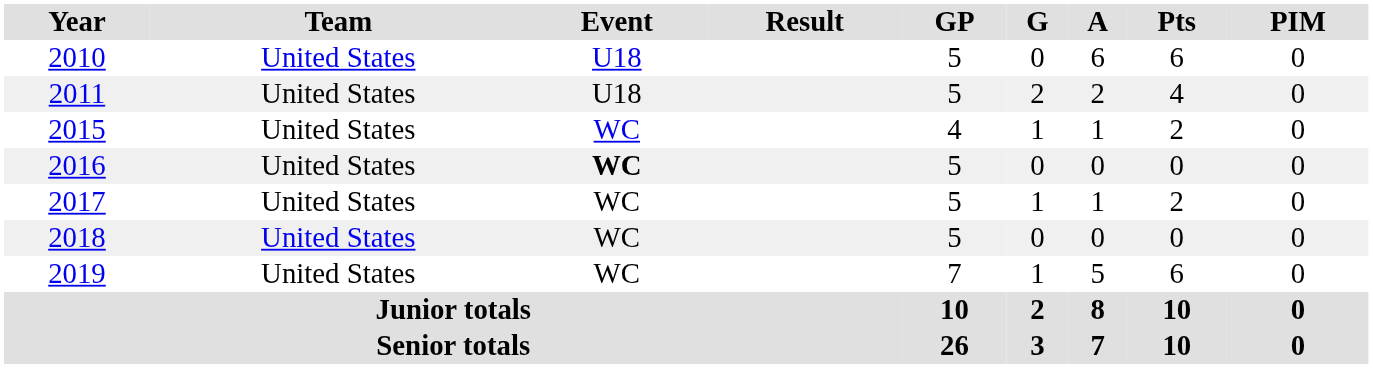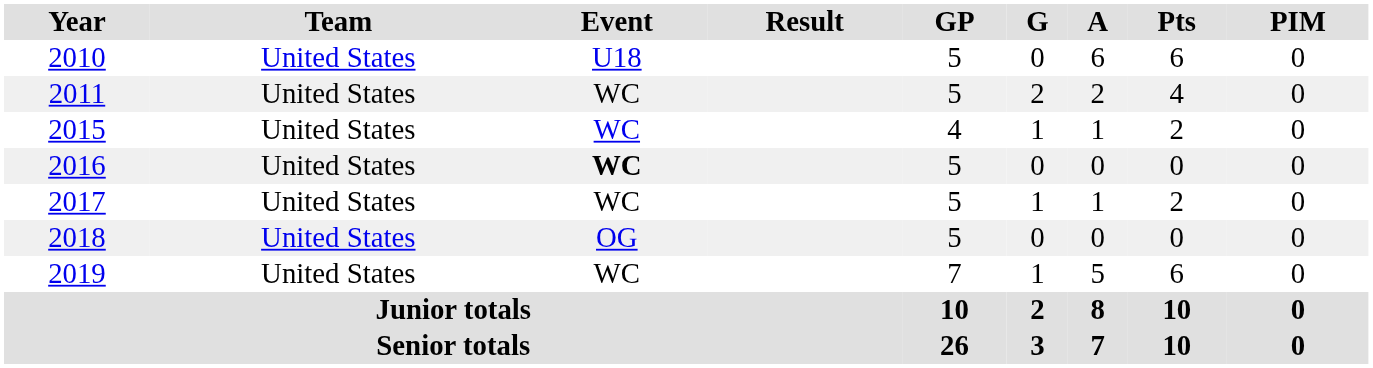 <table border="0" cellpadding="1" cellspacing="0" style="text-align:center; width:60%">
 <tr style="background:#e0e0e0;">
 <th>Year</th>
 <th>Team</th>
 <th>Event</th>
 <th>Result</th>
 <th>GP</th>
 <th>G</th>
 <th>A</th>
 <th>Pts</th>
 <th>PIM</th>
 </tr>
 <tr>
 <td><a href='#'>2010</a></td>
 <td><a href='#'>United States</a></td>
 <td><a href='#'>U18</a></td>
 <td></td>
 <td>5</td>
 <td>0</td>
 <td>6</td>
 <td>6</td>
 <td>0</td>
 </tr>
 <tr style="background:#f0f0f0;">
 <td><a href='#'>2011</a></td>
 <td>United States</td>
-<td>U18</td>
+<td>WC</td>
 <td></td>
 <td>5</td>
 <td>2</td>
 <td>2</td>
 <td>4</td>
 <td>0</td>
 </tr>
 <tr>
 <td><a href='#'>2015</a></td>
 <td>United States</td>
 <td><a href='#'>WC</a></td>
 <td></td>
 <td>4</td>
 <td>1</td>
 <td>1</td>
 <td>2</td>
 <td>0</td>
 </tr>
 <tr style="background:#f0f0f0;">
 <td><a href='#'>2016</a></td>
 <td>United States</td>
 <td><strong>WC</strong></td>
 <td></td>
 <td>5</td>
 <td>0</td>
 <td>0</td>
 <td>0</td>
 <td>0</td>
 </tr>
 <tr>
 <td><a href='#'>2017</a></td>
 <td>United States</td>
 <td>WC</td>
 <td></td>
 <td>5</td>
 <td>1</td>
 <td>1</td>
 <td>2</td>
 <td>0</td>
 </tr>
 <tr style="background:#f0f0f0;">
 <td><a href='#'>2018</a></td>
 <td><a href='#'>United States</a></td>
-<td>WC</td>
+<td><a href='#'>OG</a></td>
 <td></td>
 <td>5</td>
 <td>0</td>
 <td>0</td>
 <td>0</td>
 <td>0</td>
 </tr>
 <tr>
 <td><a href='#'>2019</a></td>
 <td>United States</td>
 <td>WC</td>
 <td></td>
 <td>7</td>
 <td>1</td>
 <td>5</td>
 <td>6</td>
 <td>0</td>
 </tr>
 <tr bgcolor="#e0e0e0">
 <th colspan=4>Junior totals</th>
 <th>10</th>
 <th>2</th>
 <th>8</th>
 <th>10</th>
 <th>0</th>
 </tr>
 <tr bgcolor="#e0e0e0">
 <th colspan=4>Senior totals</th>
 <th>26</th>
 <th>3</th>
 <th>7</th>
 <th>10</th>
 <th>0</th>
 </tr>
 </table>
